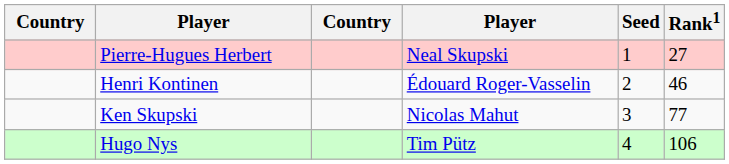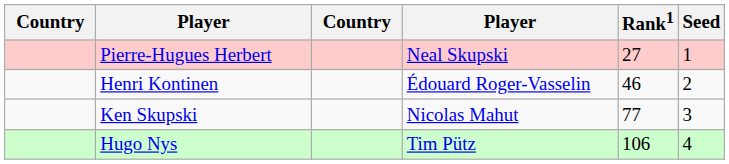 <table class="sortable wikitable">
 <tr>
 <th width="70">Country</th>
 <th width="175">Player</th>
 <th width="70">Country</th>
 <th width="175">Player</th>
+<th>Rank<sup>1</sup></th>
 <th>Seed</th>
-<th>Rank<sup>1</sup></th>
 </tr>
 <tr bgcolor=#fcc>
 <td></td>
 <td><a href='#'>Pierre-Hugues Herbert</a></td>
 <td></td>
 <td><a href='#'>Neal Skupski</a></td>
+<td>27</td>
 <td>1</td>
-<td>27</td>
 </tr>
 <tr>
 <td></td>
 <td><a href='#'>Henri Kontinen</a></td>
 <td></td>
 <td><a href='#'>Édouard Roger-Vasselin</a></td>
+<td>46</td>
 <td>2</td>
-<td>46</td>
 </tr>
 <tr>
 <td></td>
 <td><a href='#'>Ken Skupski</a></td>
 <td></td>
 <td><a href='#'>Nicolas Mahut</a></td>
+<td>77</td>
 <td>3</td>
-<td>77</td>
 </tr>
 <tr bgcolor=#cfc>
 <td></td>
 <td><a href='#'>Hugo Nys</a></td>
 <td></td>
 <td><a href='#'>Tim Pütz</a></td>
+<td>106</td>
 <td>4</td>
-<td>106</td>
 </tr>
 </table>
